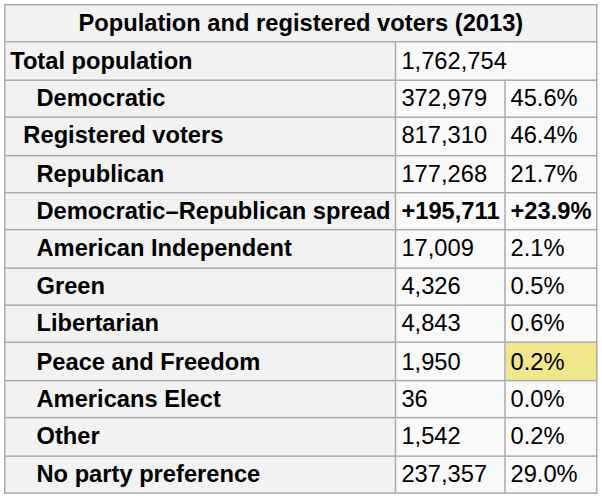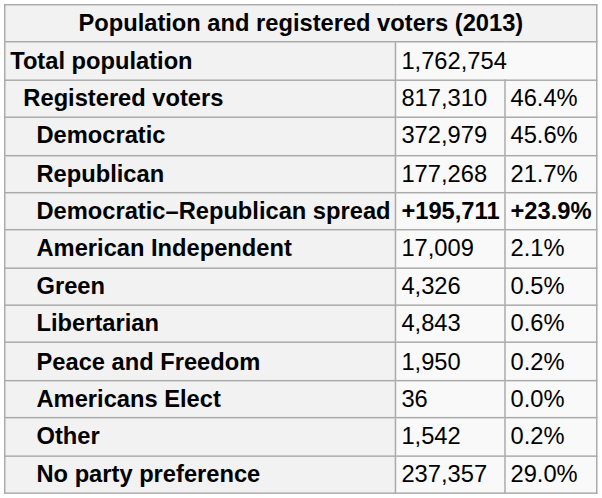 <table class="wikitable collapsible collapsed">
 <tr>
 <th colspan="3">Population and registered voters (2013)</th>
 </tr>
 <tr>
 <th scope="row" style="text-align: left;">Total population</th>
 <td colspan="2">1,762,754</td>
 </tr>
 <tr>
+<th scope="row" style="text-align: left;">  Registered voters</th>
+<td>817,310</td>
+<td>46.4%</td>
+</tr>
+<tr>
 <th scope="row" style="text-align: left;">    Democratic</th>
 <td>372,979</td>
 <td>45.6%</td>
-</tr>
-<tr>
-<th scope="row" style="text-align: left;">  Registered voters</th>
-<td>817,310</td>
-<td>46.4%</td>
 </tr>
 <tr>
 <th scope="row" style="text-align: left;">    Republican</th>
 <td>177,268</td>
 <td>21.7%</td>
 </tr>
 <tr>
 <th scope="row" style="text-align: left;">    Democratic–Republican spread</th>
 <td><span><strong>+195,711</strong></span></td>
 <td><span><strong>+23.9%</strong></span></td>
 </tr>
 <tr>
 <th scope="row" style="text-align: left;">    American Independent</th>
 <td>17,009</td>
 <td>2.1%</td>
 </tr>
 <tr>
 <th scope="row" style="text-align: left;">    Green</th>
 <td>4,326</td>
 <td>0.5%</td>
 </tr>
 <tr>
 <th scope="row" style="text-align: left;">    Libertarian</th>
 <td>4,843</td>
 <td>0.6%</td>
 </tr>
 <tr>
 <th scope="row" style="text-align: left;">    Peace and Freedom</th>
 <td>1,950</td>
-<td style="background: khaki;">0.2%</td>
+<td>0.2%</td>
 </tr>
 <tr>
 <th scope="row" style="text-align: left;">    Americans Elect</th>
 <td>36</td>
 <td>0.0%</td>
 </tr>
 <tr>
 <th scope="row" style="text-align: left;">    Other</th>
 <td>1,542</td>
 <td>0.2%</td>
 </tr>
 <tr>
 <th scope="row" style="text-align: left;">    No party preference</th>
 <td>237,357</td>
 <td>29.0%</td>
 </tr>
 </table>
